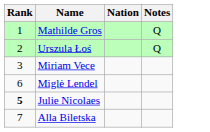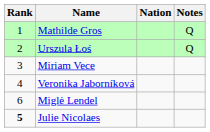 <table class="wikitable sortable" style="text-align:center">
 <tr>
 <th>Rank</th>
 <th>Name</th>
 <th>Nation</th>
 <th>Notes</th>
 </tr>
 <tr bgcolor=bbffbb>
 <td>1</td>
 <td align=left><a href='#'>Mathilde Gros</a></td>
 <td align=left></td>
 <td>Q</td>
 </tr>
 <tr bgcolor=bbffbb>
 <td>2</td>
 <td align=left><a href='#'>Urszula Łoś</a></td>
 <td align=left></td>
 <td>Q</td>
 </tr>
 <tr>
 <td>3</td>
 <td align=left><a href='#'>Miriam Vece</a></td>
 <td align=left></td>
 <td></td>
 </tr>
 <tr>
+<td>4</td>
+<td align=left><a href='#'>Veronika Jaborníková</a></td>
+<td align=left></td>
+<td></td>
+</tr>
+<tr>
 <td>6</td>
 <td align=left><a href='#'>Miglė Lendel</a></td>
 <td align=left></td>
 <td></td>
 </tr>
 <tr>
 <td><strong>5</strong></td>
 <td align=left><a href='#'>Julie Nicolaes</a></td>
 <td align=left></td>
 <td></td>
 </tr>
-<tr>
-<td>7</td>
-<td align=left><a href='#'>Alla Biletska</a></td>
-<td align=left></td>
-<td></td>
-</tr>
 </table>
